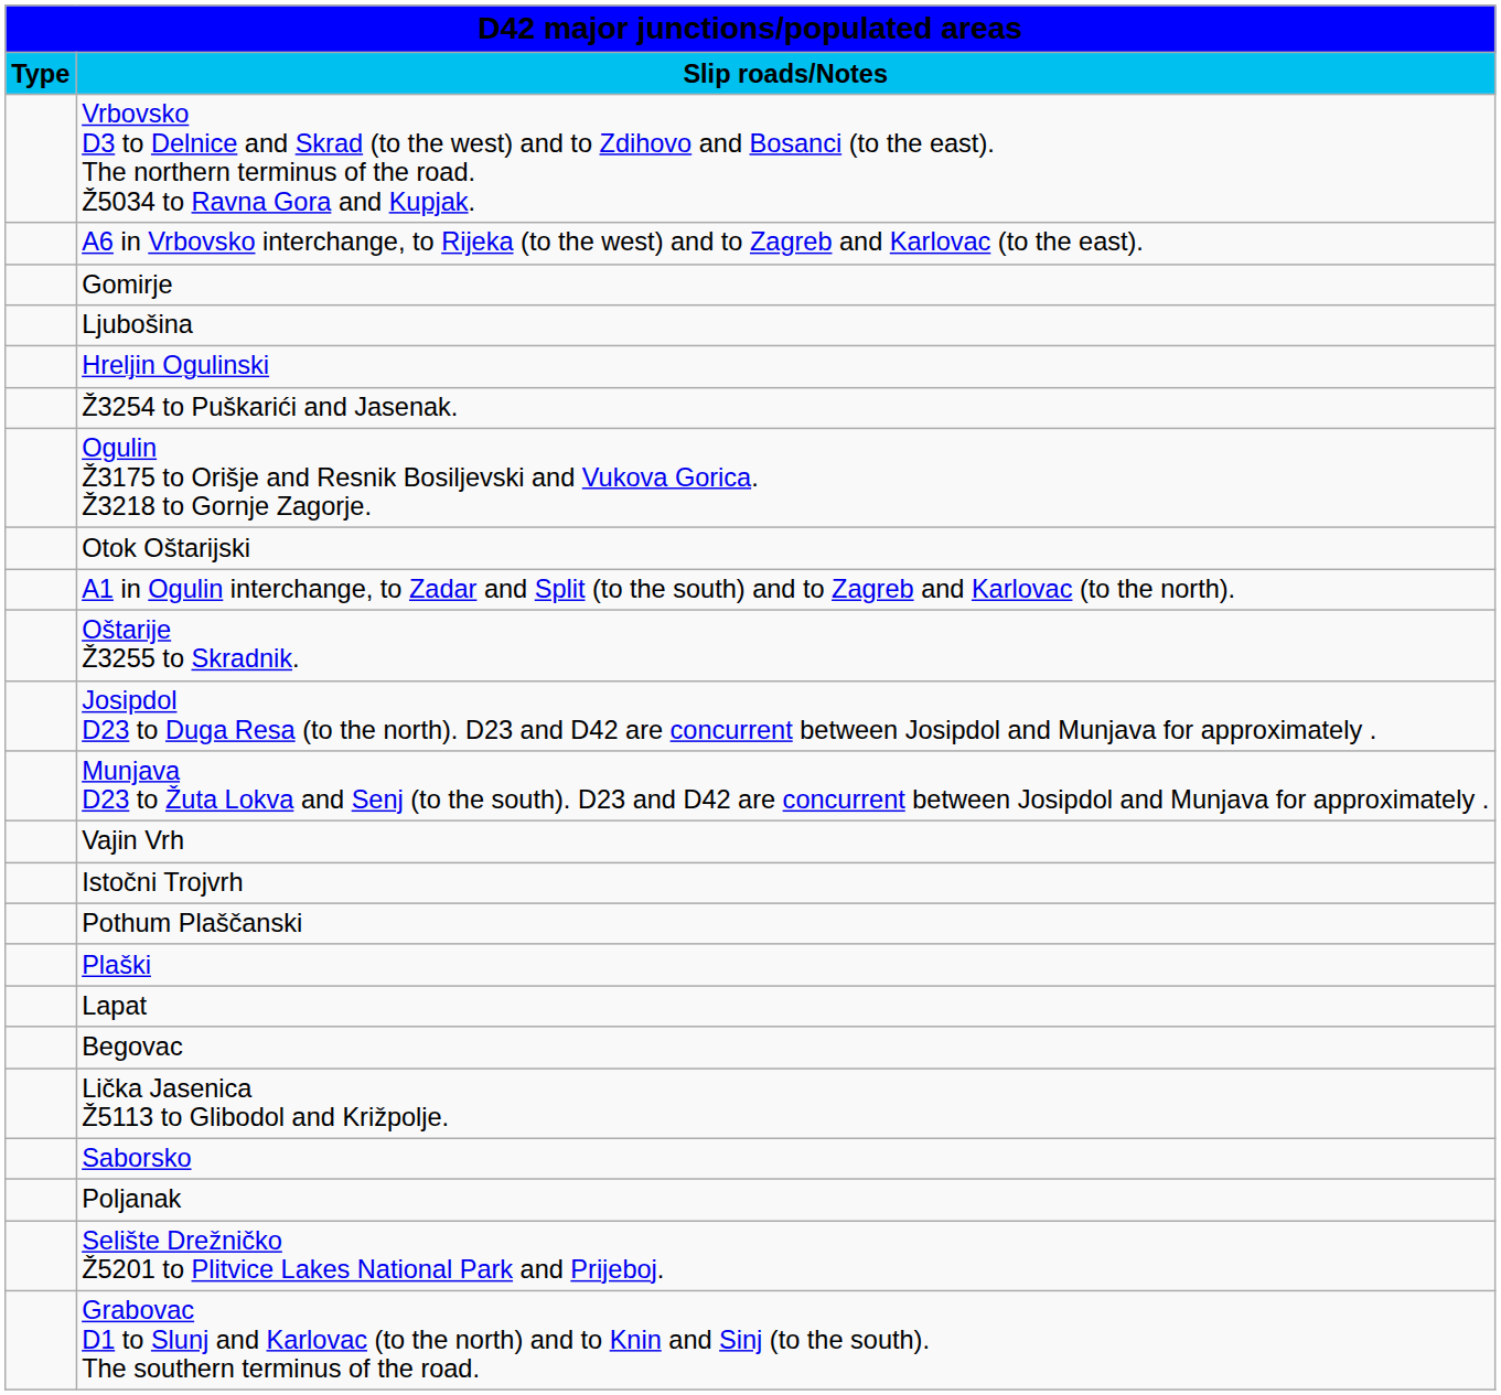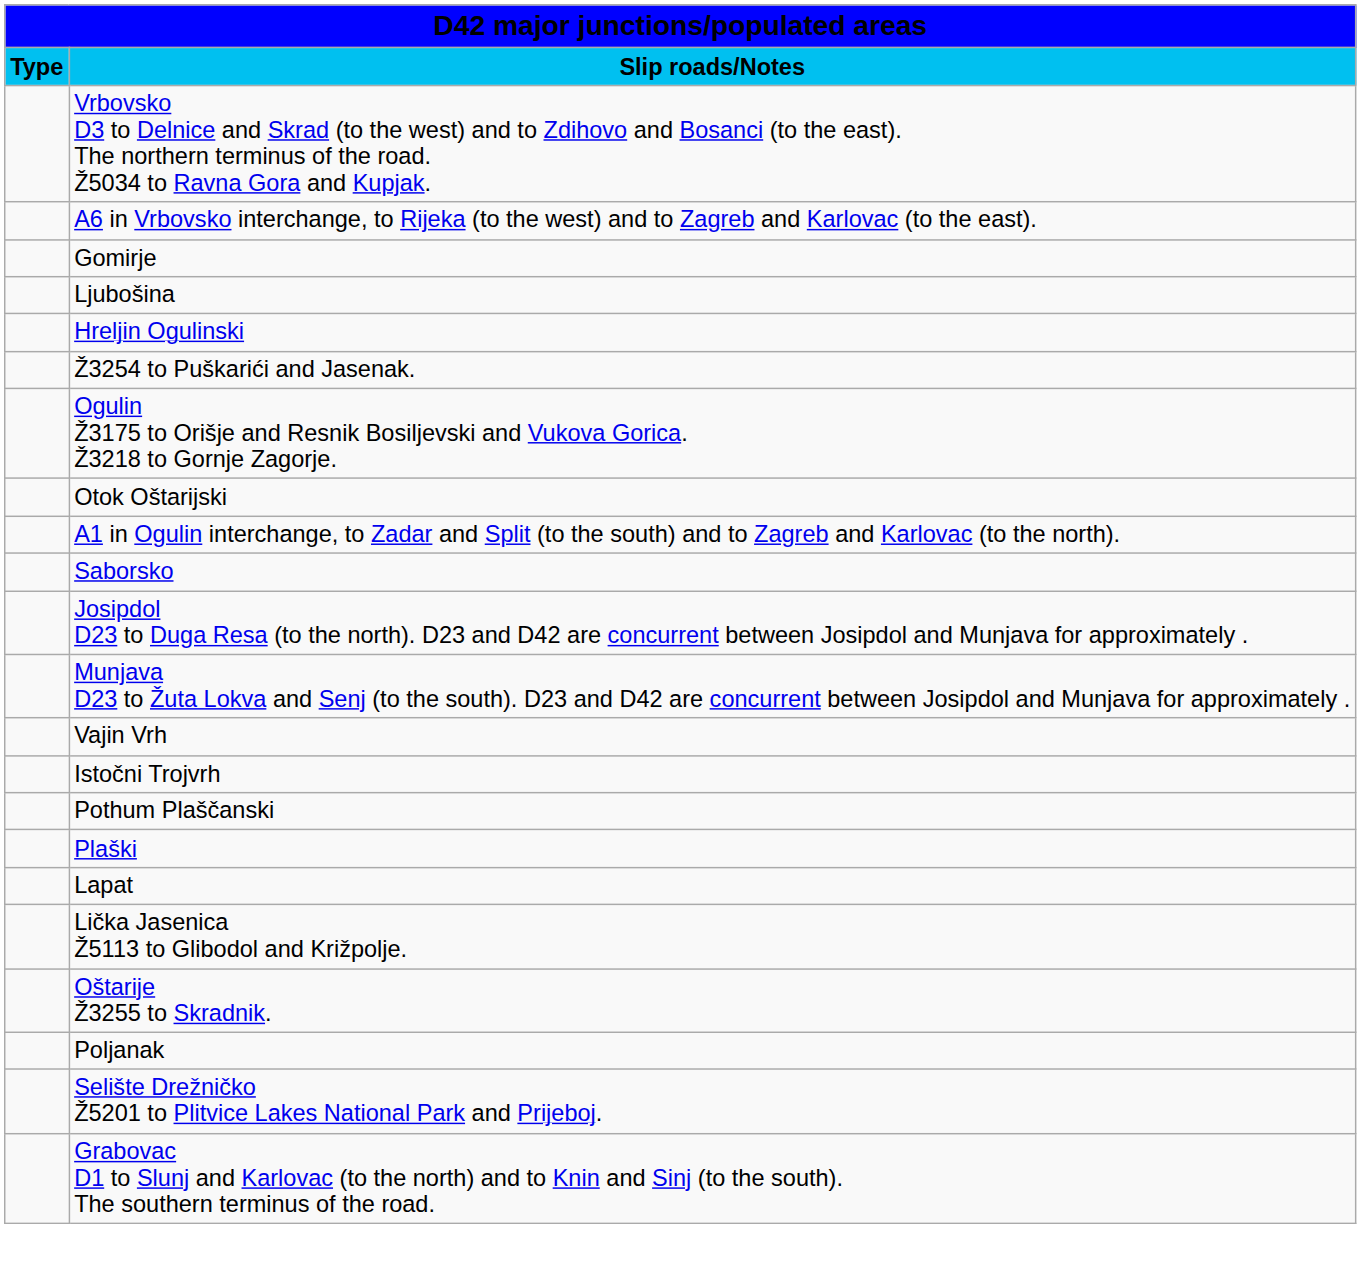 <table class="wikitable">
 <tr>
 <td colspan=2 bgcolor=blue align=center style=margin-top:15><span><big><strong>D42 major junctions/populated areas</strong></big></span></td>
 </tr>
 <tr>
 <td align=center bgcolor=00c0f0><strong>Type</strong></td>
 <td align=center bgcolor=00c0f0><strong>Slip roads/Notes</strong></td>
 </tr>
 <tr>
 <td></td>
 <td><a href='#'>Vrbovsko</a><br> <a href='#'>D3</a> to <a href='#'>Delnice</a> and <a href='#'>Skrad</a> (to the west) and to <a href='#'>Zdihovo</a> and <a href='#'>Bosanci</a> (to the east).<br>The northern terminus of the road.<br>Ž5034 to <a href='#'>Ravna Gora</a> and <a href='#'>Kupjak</a>.</td>
 </tr>
 <tr>
 <td></td>
 <td> <a href='#'>A6</a> in <a href='#'>Vrbovsko</a> interchange, to <a href='#'>Rijeka</a> (to the west) and to <a href='#'>Zagreb</a> and <a href='#'>Karlovac</a> (to the east).</td>
 </tr>
 <tr>
 <td></td>
 <td>Gomirje</td>
 </tr>
 <tr>
 <td></td>
 <td>Ljubošina</td>
 </tr>
 <tr>
 <td></td>
 <td><a href='#'>Hreljin Ogulinski</a></td>
 </tr>
 <tr>
 <td></td>
 <td>Ž3254 to Puškarići and Jasenak.</td>
 </tr>
 <tr>
 <td></td>
 <td><a href='#'>Ogulin</a><br>Ž3175 to Orišje and Resnik Bosiljevski and <a href='#'>Vukova Gorica</a>.<br>Ž3218 to Gornje Zagorje.</td>
 </tr>
 <tr>
 <td></td>
 <td>Otok Oštarijski</td>
 </tr>
 <tr>
 <td></td>
 <td> <a href='#'>A1</a> in <a href='#'>Ogulin</a> interchange, to <a href='#'>Zadar</a> and <a href='#'>Split</a> (to the south) and to <a href='#'>Zagreb</a> and <a href='#'>Karlovac</a> (to the north).</td>
 </tr>
 <tr>
 <td></td>
-<td><a href='#'>Oštarije</a><br>Ž3255 to <a href='#'>Skradnik</a>.</td>
+<td><a href='#'>Saborsko</a></td>
 </tr>
 <tr>
 <td></td>
 <td><a href='#'>Josipdol</a><br> <a href='#'>D23</a> to <a href='#'>Duga Resa</a> (to the north). D23 and D42 are <a href='#'>concurrent</a> between Josipdol and Munjava for approximately .</td>
 </tr>
 <tr>
 <td></td>
 <td><a href='#'>Munjava</a><br> <a href='#'>D23</a> to <a href='#'>Žuta Lokva</a> and <a href='#'>Senj</a> (to the south). D23 and D42 are <a href='#'>concurrent</a> between Josipdol and Munjava for approximately .</td>
 </tr>
 <tr>
 <td></td>
 <td>Vajin Vrh</td>
 </tr>
 <tr>
 <td></td>
 <td>Istočni Trojvrh</td>
 </tr>
 <tr>
 <td></td>
 <td>Pothum Plaščanski</td>
 </tr>
 <tr>
 <td></td>
 <td><a href='#'>Plaški</a></td>
 </tr>
 <tr>
 <td></td>
 <td>Lapat</td>
 </tr>
 <tr>
 <td></td>
-<td>Begovac</td>
-</tr>
-<tr>
-<td></td>
 <td>Lička Jasenica<br>Ž5113 to Glibodol and Križpolje.</td>
 </tr>
 <tr>
 <td></td>
-<td><a href='#'>Saborsko</a></td>
+<td><a href='#'>Oštarije</a><br>Ž3255 to <a href='#'>Skradnik</a>.</td>
 </tr>
 <tr>
 <td></td>
 <td>Poljanak</td>
 </tr>
 <tr>
 <td></td>
 <td><a href='#'>Selište Drežničko</a><br>Ž5201 to <a href='#'>Plitvice Lakes National Park</a> and <a href='#'>Prijeboj</a>.</td>
 </tr>
 <tr>
 <td></td>
 <td><a href='#'>Grabovac</a><br> <a href='#'>D1</a> to <a href='#'>Slunj</a> and <a href='#'>Karlovac</a> (to the north) and to <a href='#'>Knin</a> and <a href='#'>Sinj</a> (to the south).<br>The southern terminus of the road.</td>
 </tr>
 </table>
